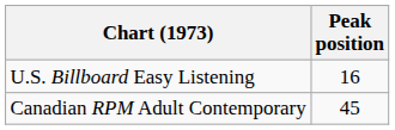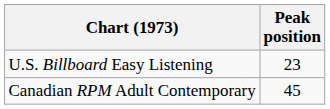 <table class="wikitable sortable">
 <tr>
 <th>Chart (1973)</th>
 <th>Peak<br>position</th>
 </tr>
 <tr>
 <td>U.S. <em>Billboard</em> Easy Listening</td>
-<td align="center">16</td>
+<td align="center">23</td>
 </tr>
 <tr>
 <td>Canadian <em>RPM</em> Adult Contemporary</td>
 <td align="center">45</td>
 </tr>
 </table>
